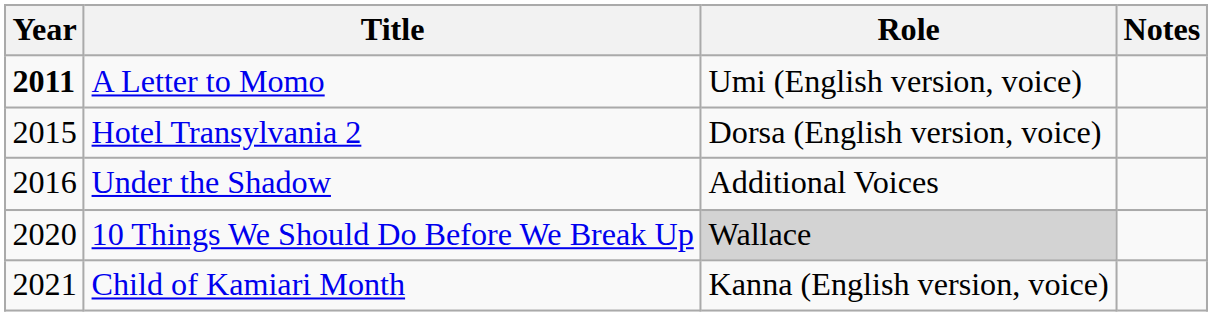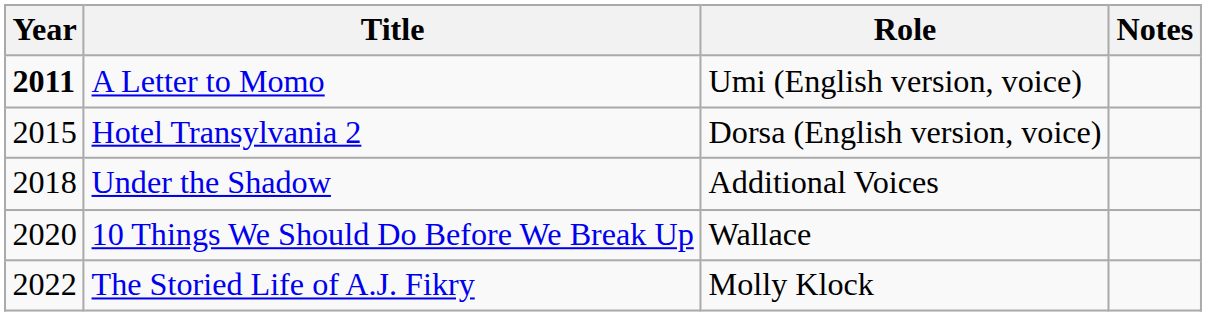 <table class="wikitable sortable">
 <tr>
 <th>Year</th>
 <th>Title</th>
 <th>Role</th>
 <th>Notes</th>
 </tr>
 <tr>
 <td><strong>2011</strong></td>
 <td><a href='#'>A Letter to Momo</a></td>
 <td>Umi (English version, voice)</td>
 <td></td>
 </tr>
 <tr>
 <td>2015</td>
 <td><a href='#'>Hotel Transylvania 2</a></td>
 <td>Dorsa (English version, voice)</td>
 <td></td>
 </tr>
 <tr>
-<td>2016</td>
+<td>2018</td>
 <td><a href='#'>Under the Shadow</a></td>
 <td>Additional Voices</td>
 <td></td>
 </tr>
 <tr>
 <td>2020</td>
 <td><a href='#'>10 Things We Should Do Before We Break Up</a></td>
-<td style="background: lightgrey;">Wallace</td>
+<td>Wallace</td>
 <td></td>
 </tr>
 <tr>
-<td>2021</td>
-<td><a href='#'>Child of Kamiari Month</a></td>
-<td>Kanna (English version, voice)</td>
+<td>2022</td>
+<td><a href='#'>The Storied Life of A.J. Fikry</a></td>
+<td>Molly Klock</td>
 <td></td>
 </tr>
 </table>
